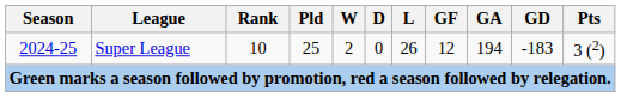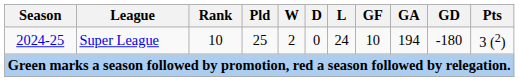 <table class="wikitable">
 <tr>
 <th>Season</th>
 <th>League</th>
 <th>Rank</th>
 <th>Pld</th>
 <th>W</th>
 <th>D</th>
 <th>L</th>
 <th>GF</th>
 <th>GA</th>
 <th>GD</th>
 <th>Pts</th>
 </tr>
 <tr align=center>
 <td><a href='#'>2024-25</a></td>
 <td align=left><a href='#'>Super League</a></td>
 <td>10</td>
 <td>25</td>
 <td>2</td>
 <td>0</td>
-<td>26</td>
-<td>12</td>
+<td>24</td>
+<td>10</td>
 <td>194</td>
-<td>-183</td>
+<td>-180</td>
 <td>3 (<sup>2</sup>)</td>
 </tr>
 <tr bgcolor=#abcdef>
 <td colspan=11 align=center><strong>Green marks a season followed by promotion, red a season followed by relegation.</strong></td>
 </tr>
 </table>
